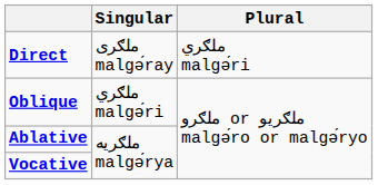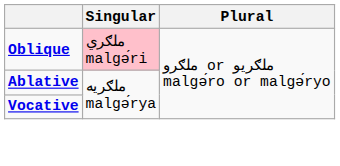 <table class="wikitable">
 <tr>
 <th></th>
 <th>Singular</th>
 <th>Plural</th>
 </tr>
 <tr>
-<td><strong><a href='#'>Direct</a></strong></td>
-<td>ملګری<br>malgə́ray</td>
-<td>ملګري<br>malgə́ri</td>
-</tr>
-<tr>
 <td><strong><a href='#'>Oblique</a></strong></td>
-<td>ملګري<br>malgə́ri</td>
+<td style="background: pink;">ملګري<br>malgə́ri</td>
 <td rowspan="3">ملګرو or ملګریو<br>malgə́ro or malgə́ryo</td>
 </tr>
 <tr>
 <td><strong><a href='#'>Ablative</a></strong></td>
 <td rowspan="2">ملګریه<br>malgə́rya</td>
 </tr>
 <tr>
 <td><strong><a href='#'>Vocative</a></strong></td>
 </tr>
 </table>
